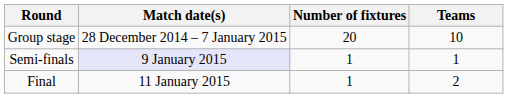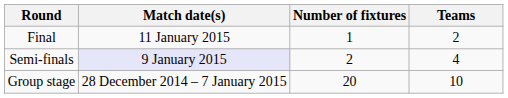 <table class="wikitable" style="text-align:center">
 <tr>
 <th>Round</th>
 <th>Match date(s)</th>
 <th>Number of fixtures</th>
 <th style="width:100px;">Teams</th>
 </tr>
 <tr>
+<td>Final</td>
+<td>11 January 2015</td>
+<td>1</td>
+<td>2</td>
+</tr>
+<tr>
+<td>Semi-finals</td>
+<td style="background: lavender;">9 January 2015</td>
+<td>2</td>
+<td>4</td>
+</tr>
+<tr>
 <td>Group stage</td>
 <td>28 December 2014 – 7 January 2015</td>
 <td>20</td>
 <td>10</td>
 </tr>
-<tr>
-<td>Semi-finals</td>
-<td style="background: lavender;">9 January 2015</td>
-<td>1</td>
-<td>1</td>
-</tr>
-<tr>
-<td>Final</td>
-<td>11 January 2015</td>
-<td>1</td>
-<td>2</td>
-</tr>
 </table>
